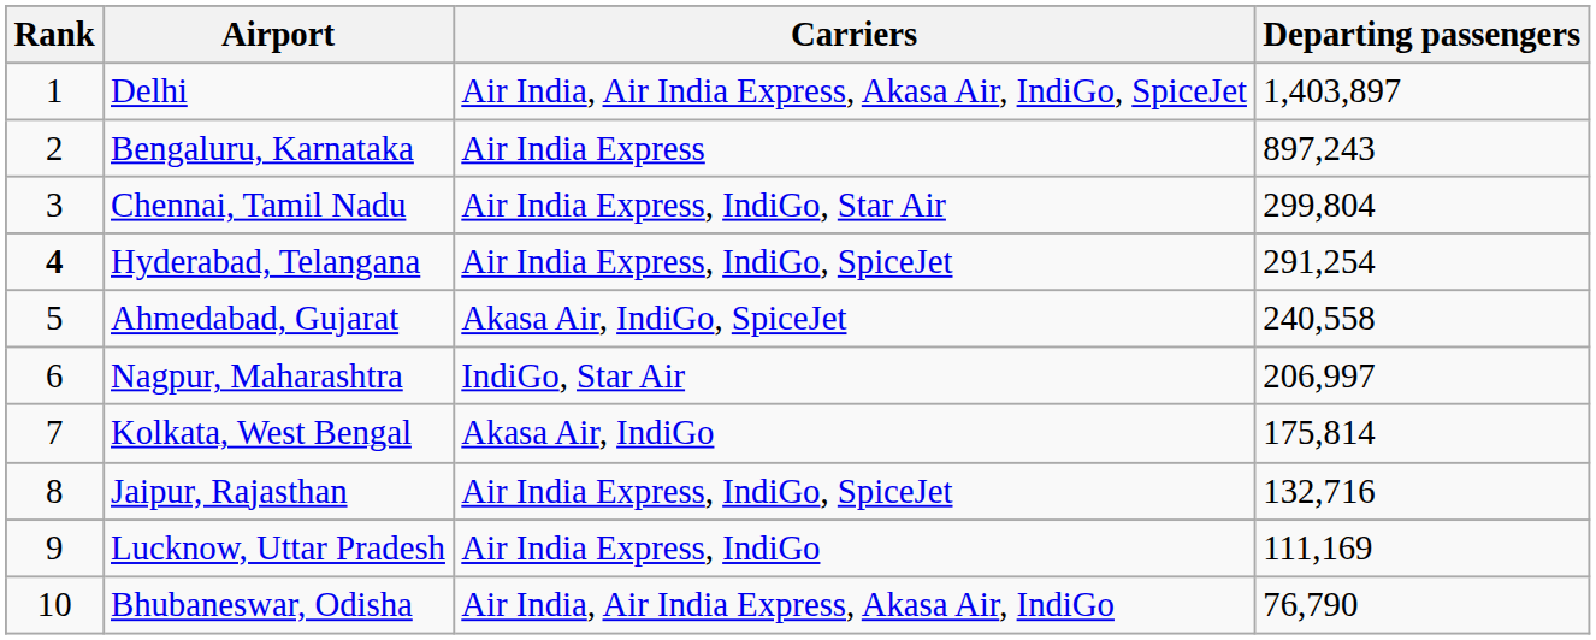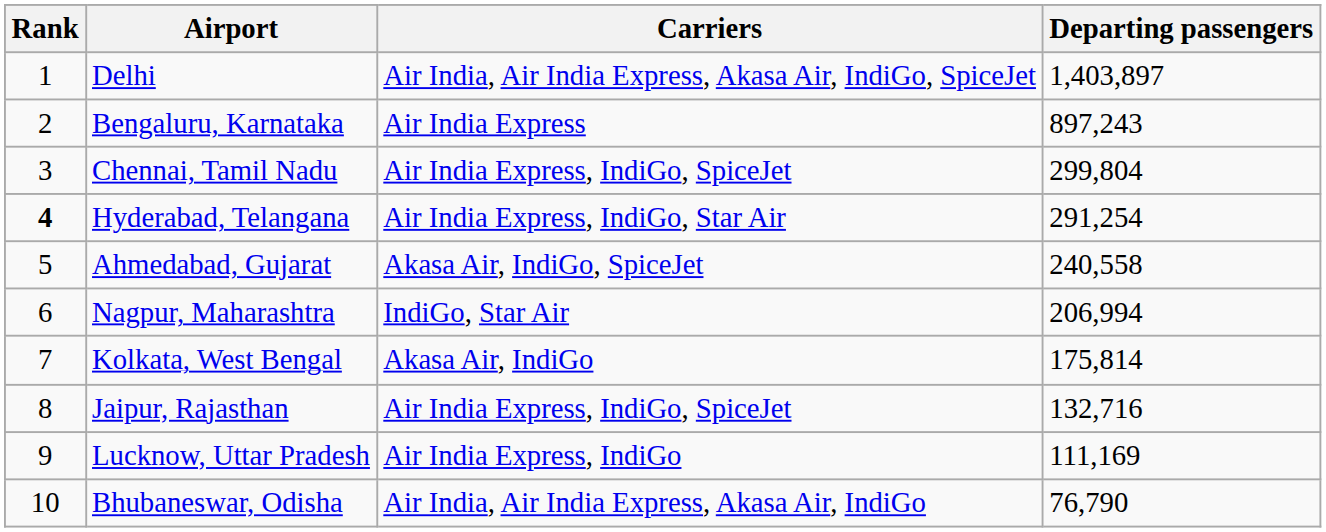 <table class="wikitable sortable" style="font-size: 95%">
 <tr>
 <th>Rank</th>
 <th>Airport</th>
 <th>Carriers</th>
 <th>Departing passengers</th>
 </tr>
 <tr>
 <td style="text-align:center;">1</td>
 <td><a href='#'>Delhi</a></td>
 <td><a href='#'>Air India</a>, <a href='#'>Air India Express</a>, <a href='#'>Akasa Air</a>, <a href='#'>IndiGo</a>, <a href='#'>SpiceJet</a></td>
 <td>1,403,897</td>
 </tr>
 <tr>
 <td style="text-align:center;">2</td>
 <td><a href='#'>Bengaluru, Karnataka</a></td>
 <td><a href='#'>Air India Express</a></td>
 <td>897,243</td>
 </tr>
 <tr>
 <td style="text-align:center;">3</td>
 <td><a href='#'>Chennai, Tamil Nadu</a></td>
-<td><a href='#'>Air India Express</a>, <a href='#'>IndiGo</a>, <a href='#'>Star Air</a></td>
+<td><a href='#'>Air India Express</a>, <a href='#'>IndiGo</a>, <a href='#'>SpiceJet</a></td>
 <td>299,804</td>
 </tr>
 <tr>
 <td style="text-align:center;"><strong>4</strong></td>
 <td><a href='#'>Hyderabad, Telangana</a></td>
-<td><a href='#'>Air India Express</a>, <a href='#'>IndiGo</a>, <a href='#'>SpiceJet</a></td>
+<td><a href='#'>Air India Express</a>, <a href='#'>IndiGo</a>, <a href='#'>Star Air</a></td>
 <td>291,254</td>
 </tr>
 <tr>
 <td style="text-align:center;">5</td>
 <td><a href='#'>Ahmedabad, Gujarat</a></td>
 <td><a href='#'>Akasa Air</a>, <a href='#'>IndiGo</a>, <a href='#'>SpiceJet</a></td>
 <td>240,558</td>
 </tr>
 <tr>
 <td style="text-align:center;">6</td>
 <td><a href='#'>Nagpur, Maharashtra</a></td>
 <td><a href='#'>IndiGo</a>, <a href='#'>Star Air</a></td>
-<td>206,997</td>
+<td>206,994</td>
 </tr>
 <tr>
 <td style="text-align:center;">7</td>
 <td><a href='#'>Kolkata, West Bengal</a></td>
 <td><a href='#'>Akasa Air</a>, <a href='#'>IndiGo</a></td>
 <td>175,814</td>
 </tr>
 <tr>
 <td style="text-align:center;">8</td>
 <td><a href='#'>Jaipur, Rajasthan</a></td>
 <td><a href='#'>Air India Express</a>, <a href='#'>IndiGo</a>, <a href='#'>SpiceJet</a></td>
 <td>132,716</td>
 </tr>
 <tr>
 <td style="text-align:center;">9</td>
 <td><a href='#'>Lucknow, Uttar Pradesh</a></td>
 <td><a href='#'>Air India Express</a>, <a href='#'>IndiGo</a></td>
 <td>111,169</td>
 </tr>
 <tr>
 <td style="text-align:center;">10</td>
 <td><a href='#'>Bhubaneswar, Odisha</a></td>
 <td><a href='#'>Air India</a>, <a href='#'>Air India Express</a>, <a href='#'>Akasa Air</a>, <a href='#'>IndiGo</a></td>
 <td>76,790</td>
 </tr>
 </table>
